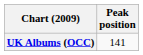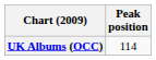 <table class="wikitable plainrowheaders">
 <tr>
 <th scope="col">Chart (2009)</th>
 <th scope="col">Peak<br>position</th>
 </tr>
 <tr>
 <th scope="row"><a href='#'>UK Albums</a> (<a href='#'>OCC</a>)</th>
-<td align="center">141</td>
+<td align="center">114</td>
 </tr>
 </table>
